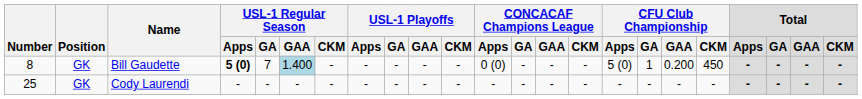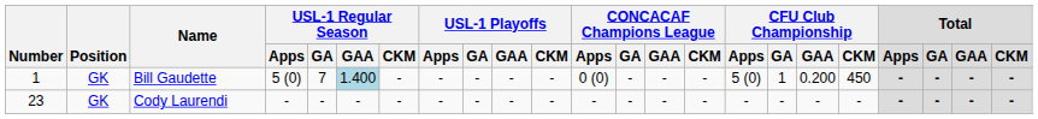 <table class="wikitable" style="text-align:center" width=90%>
 <tr>
 <th rowspan="2" width=2% valign="bottom">Number</th>
 <th rowspan="2" width=2% valign="bottom">Position</th>
 <th rowspan="2" width=15%>Name</th>
 <th colspan="4" width=15% align="center"><a href='#'>USL-1 Regular Season</a></th>
 <th colspan="4" width=15% align="center"><a href='#'>USL-1 Playoffs</a></th>
 <th colspan="4" width=15% align="center"><a href='#'>CONCACAF Champions League</a></th>
 <th colspan="4" width=15% align="center"><a href='#'>CFU Club Championship</a></th>
 <th colspan="4" width=15% align="center" style="background: #DCDCDC">Total</th>
 </tr>
 <tr>
 <th>Apps</th>
 <th>GA</th>
 <th>GAA</th>
 <th>CKM</th>
 <th>Apps</th>
 <th>GA</th>
 <th>GAA</th>
 <th>CKM</th>
 <th>Apps</th>
 <th>GA</th>
 <th>GAA</th>
 <th>CKM</th>
 <th>Apps</th>
 <th>GA</th>
 <th>GAA</th>
 <th>CKM</th>
 <th style="background: #DCDCDC">Apps</th>
 <th style="background: #DCDCDC">GA</th>
 <th style="background: #DCDCDC">GAA</th>
 <th style="background: #DCDCDC">CKM</th>
 </tr>
 <tr>
-<td align="center">8</td>
+<td align="center">1</td>
 <td align="center"><a href='#'>GK</a></td>
 <td align=left> <a href='#'>Bill Gaudette</a></td>
-<td><strong>5 (0)</strong></td>
+<td>5 (0)</td>
 <td>7</td>
 <td style="background: lightblue;">1.400</td>
 <td>-</td>
 <td>-</td>
 <td>-</td>
 <td>-</td>
 <td>-</td>
 <td>0 (0)</td>
 <td>-</td>
 <td>-</td>
 <td>-</td>
 <td>5 (0)</td>
 <td>1</td>
 <td>0.200</td>
 <td>450</td>
 <td style="background: #DCDCDC"><strong>-</strong></td>
 <td style="background: #DCDCDC"><strong>-</strong></td>
 <td style="background: #DCDCDC"><strong>-</strong></td>
 <td style="background: #DCDCDC"><strong>-</strong></td>
 </tr>
 <tr>
-<td align="center">25</td>
+<td align="center">23</td>
 <td align="center"><a href='#'>GK</a></td>
 <td align=left> <a href='#'>Cody Laurendi</a></td>
 <td>-</td>
 <td>-</td>
 <td>-</td>
 <td>-</td>
 <td>-</td>
 <td>-</td>
 <td>-</td>
 <td>-</td>
 <td>-</td>
 <td>-</td>
 <td>-</td>
 <td>-</td>
 <td>-</td>
 <td>-</td>
 <td>-</td>
 <td>-</td>
 <td style="background: #DCDCDC"><strong>-</strong></td>
 <td style="background: #DCDCDC"><strong>-</strong></td>
 <td style="background: #DCDCDC"><strong>-</strong></td>
 <td style="background: #DCDCDC"><strong>-</strong></td>
 </tr>
 </table>
